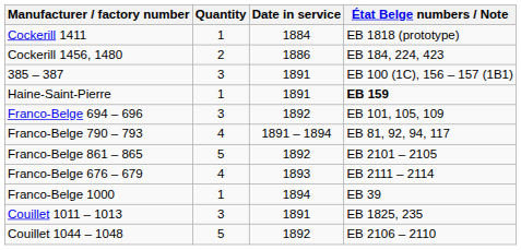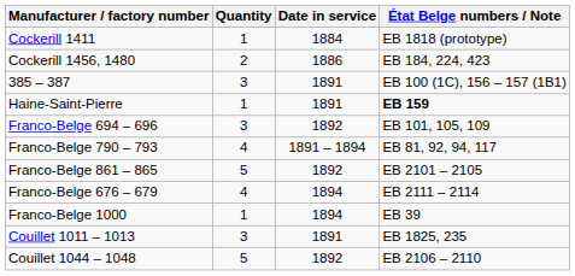 <table class="wikitable sortable mw-collapsible" style=text-align:center>
 <tr>
 <th>Manufacturer / factory number</th>
 <th>Quantity</th>
 <th>Date in service</th>
 <th><a href='#'>État Belge</a> numbers / Note</th>
 </tr>
 <tr>
 <td style=text-align:left><a href='#'>Cockerill</a> 1411</td>
 <td>1</td>
 <td>1884</td>
 <td style=text-align:left>EB 1818 (prototype)</td>
 </tr>
 <tr>
 <td style=text-align:left>Cockerill 1456, 1480</td>
 <td>2</td>
 <td>1886</td>
 <td style=text-align:left>EB 184, 224, 423</td>
 </tr>
 <tr>
 <td style=text-align:left> 385 – 387</td>
 <td>3</td>
 <td>1891</td>
 <td style=text-align:left>EB 100 (1C), 156 – 157 (1B1)</td>
 </tr>
 <tr>
 <td style=text-align:left>Haine-Saint-Pierre</td>
 <td>1</td>
 <td>1891</td>
 <td style=text-align:left><strong>EB 159</strong></td>
 </tr>
 <tr>
 <td style=text-align:left><a href='#'>Franco-Belge</a> 694 – 696</td>
 <td>3</td>
 <td>1892</td>
 <td style=text-align:left>EB 101, 105, 109</td>
 </tr>
 <tr>
 <td style=text-align:left>Franco-Belge 790 – 793</td>
 <td>4</td>
 <td>1891 – 1894</td>
 <td style=text-align:left>EB 81, 92, 94, 117</td>
 </tr>
 <tr>
 <td style=text-align:left>Franco-Belge 861 – 865</td>
 <td>5</td>
 <td>1892</td>
 <td style=text-align:left>EB 2101 – 2105</td>
 </tr>
 <tr>
 <td style=text-align:left>Franco-Belge 676 – 679</td>
 <td>4</td>
-<td>1893</td>
+<td>1894</td>
 <td style=text-align:left>EB 2111 – 2114</td>
 </tr>
 <tr>
 <td style=text-align:left>Franco-Belge 1000</td>
 <td>1</td>
 <td>1894</td>
 <td style=text-align:left>EB 39</td>
 </tr>
 <tr>
 <td style=text-align:left><a href='#'>Couillet</a> 1011 – 1013</td>
 <td>3</td>
 <td>1891</td>
 <td style=text-align:left>EB 1825, 235</td>
 </tr>
 <tr>
 <td style=text-align:left>Couillet 1044 – 1048</td>
 <td>5</td>
 <td>1892</td>
 <td style=text-align:left>EB 2106 – 2110</td>
 </tr>
 </table>
